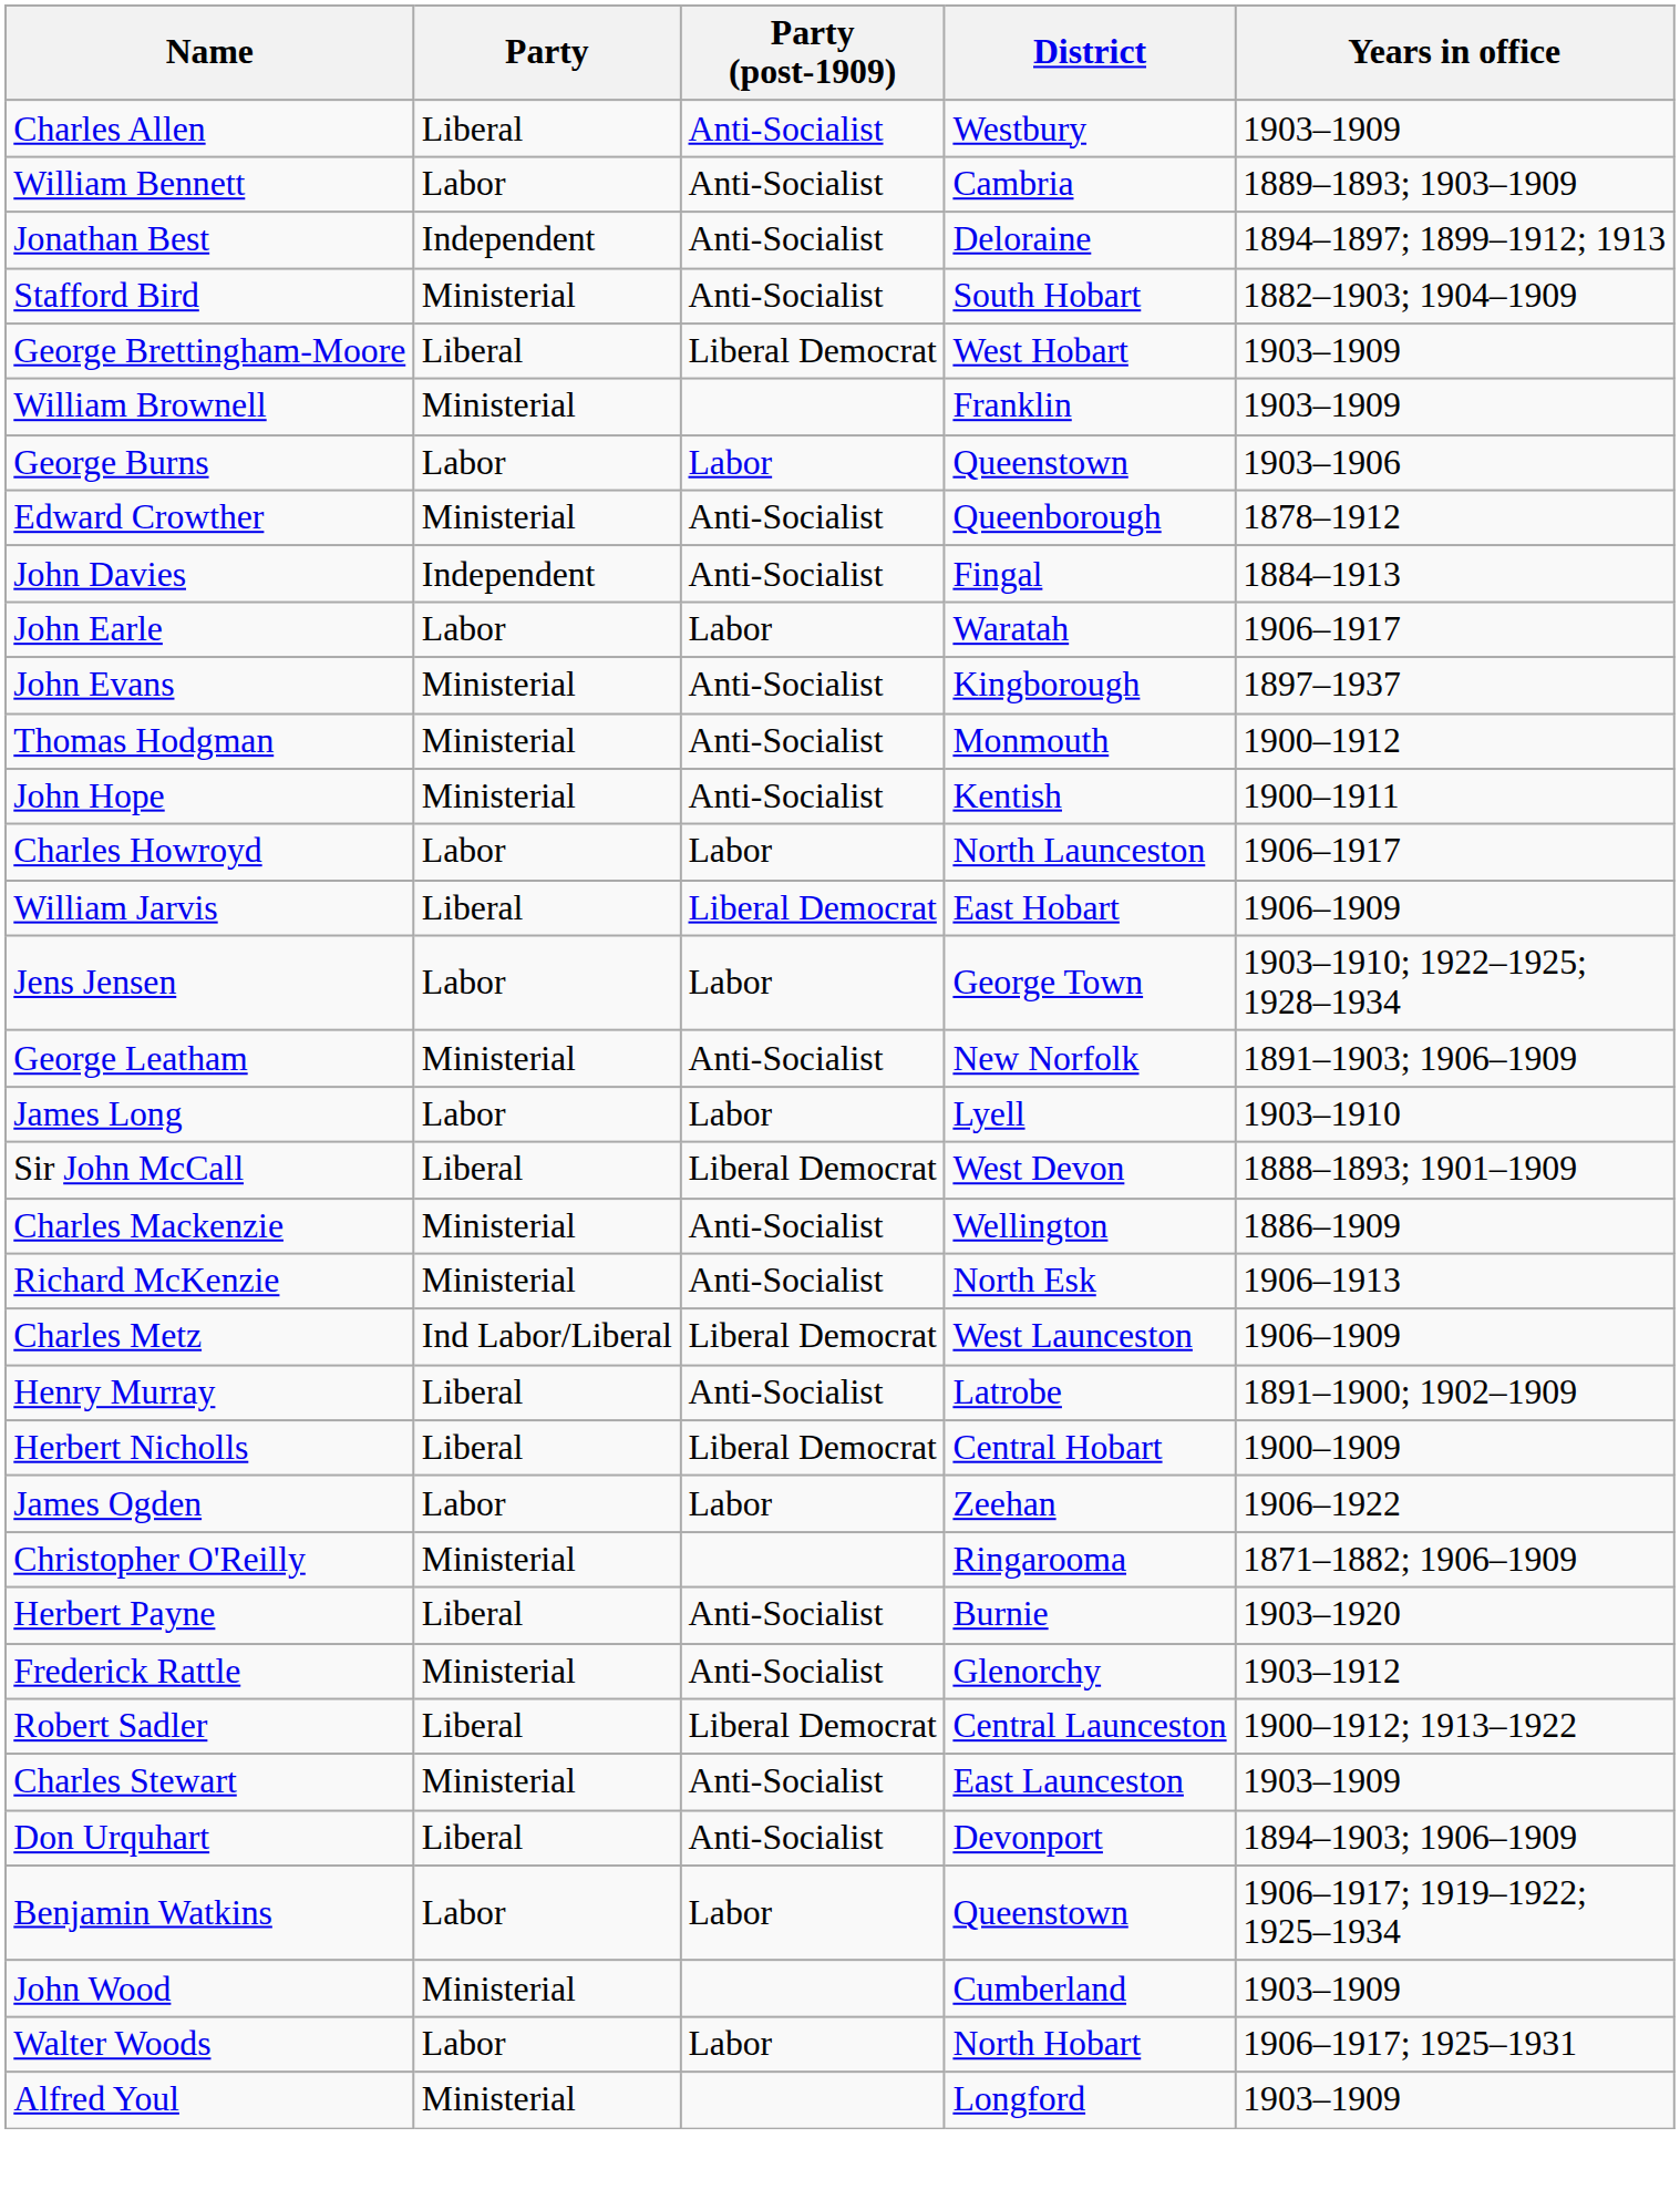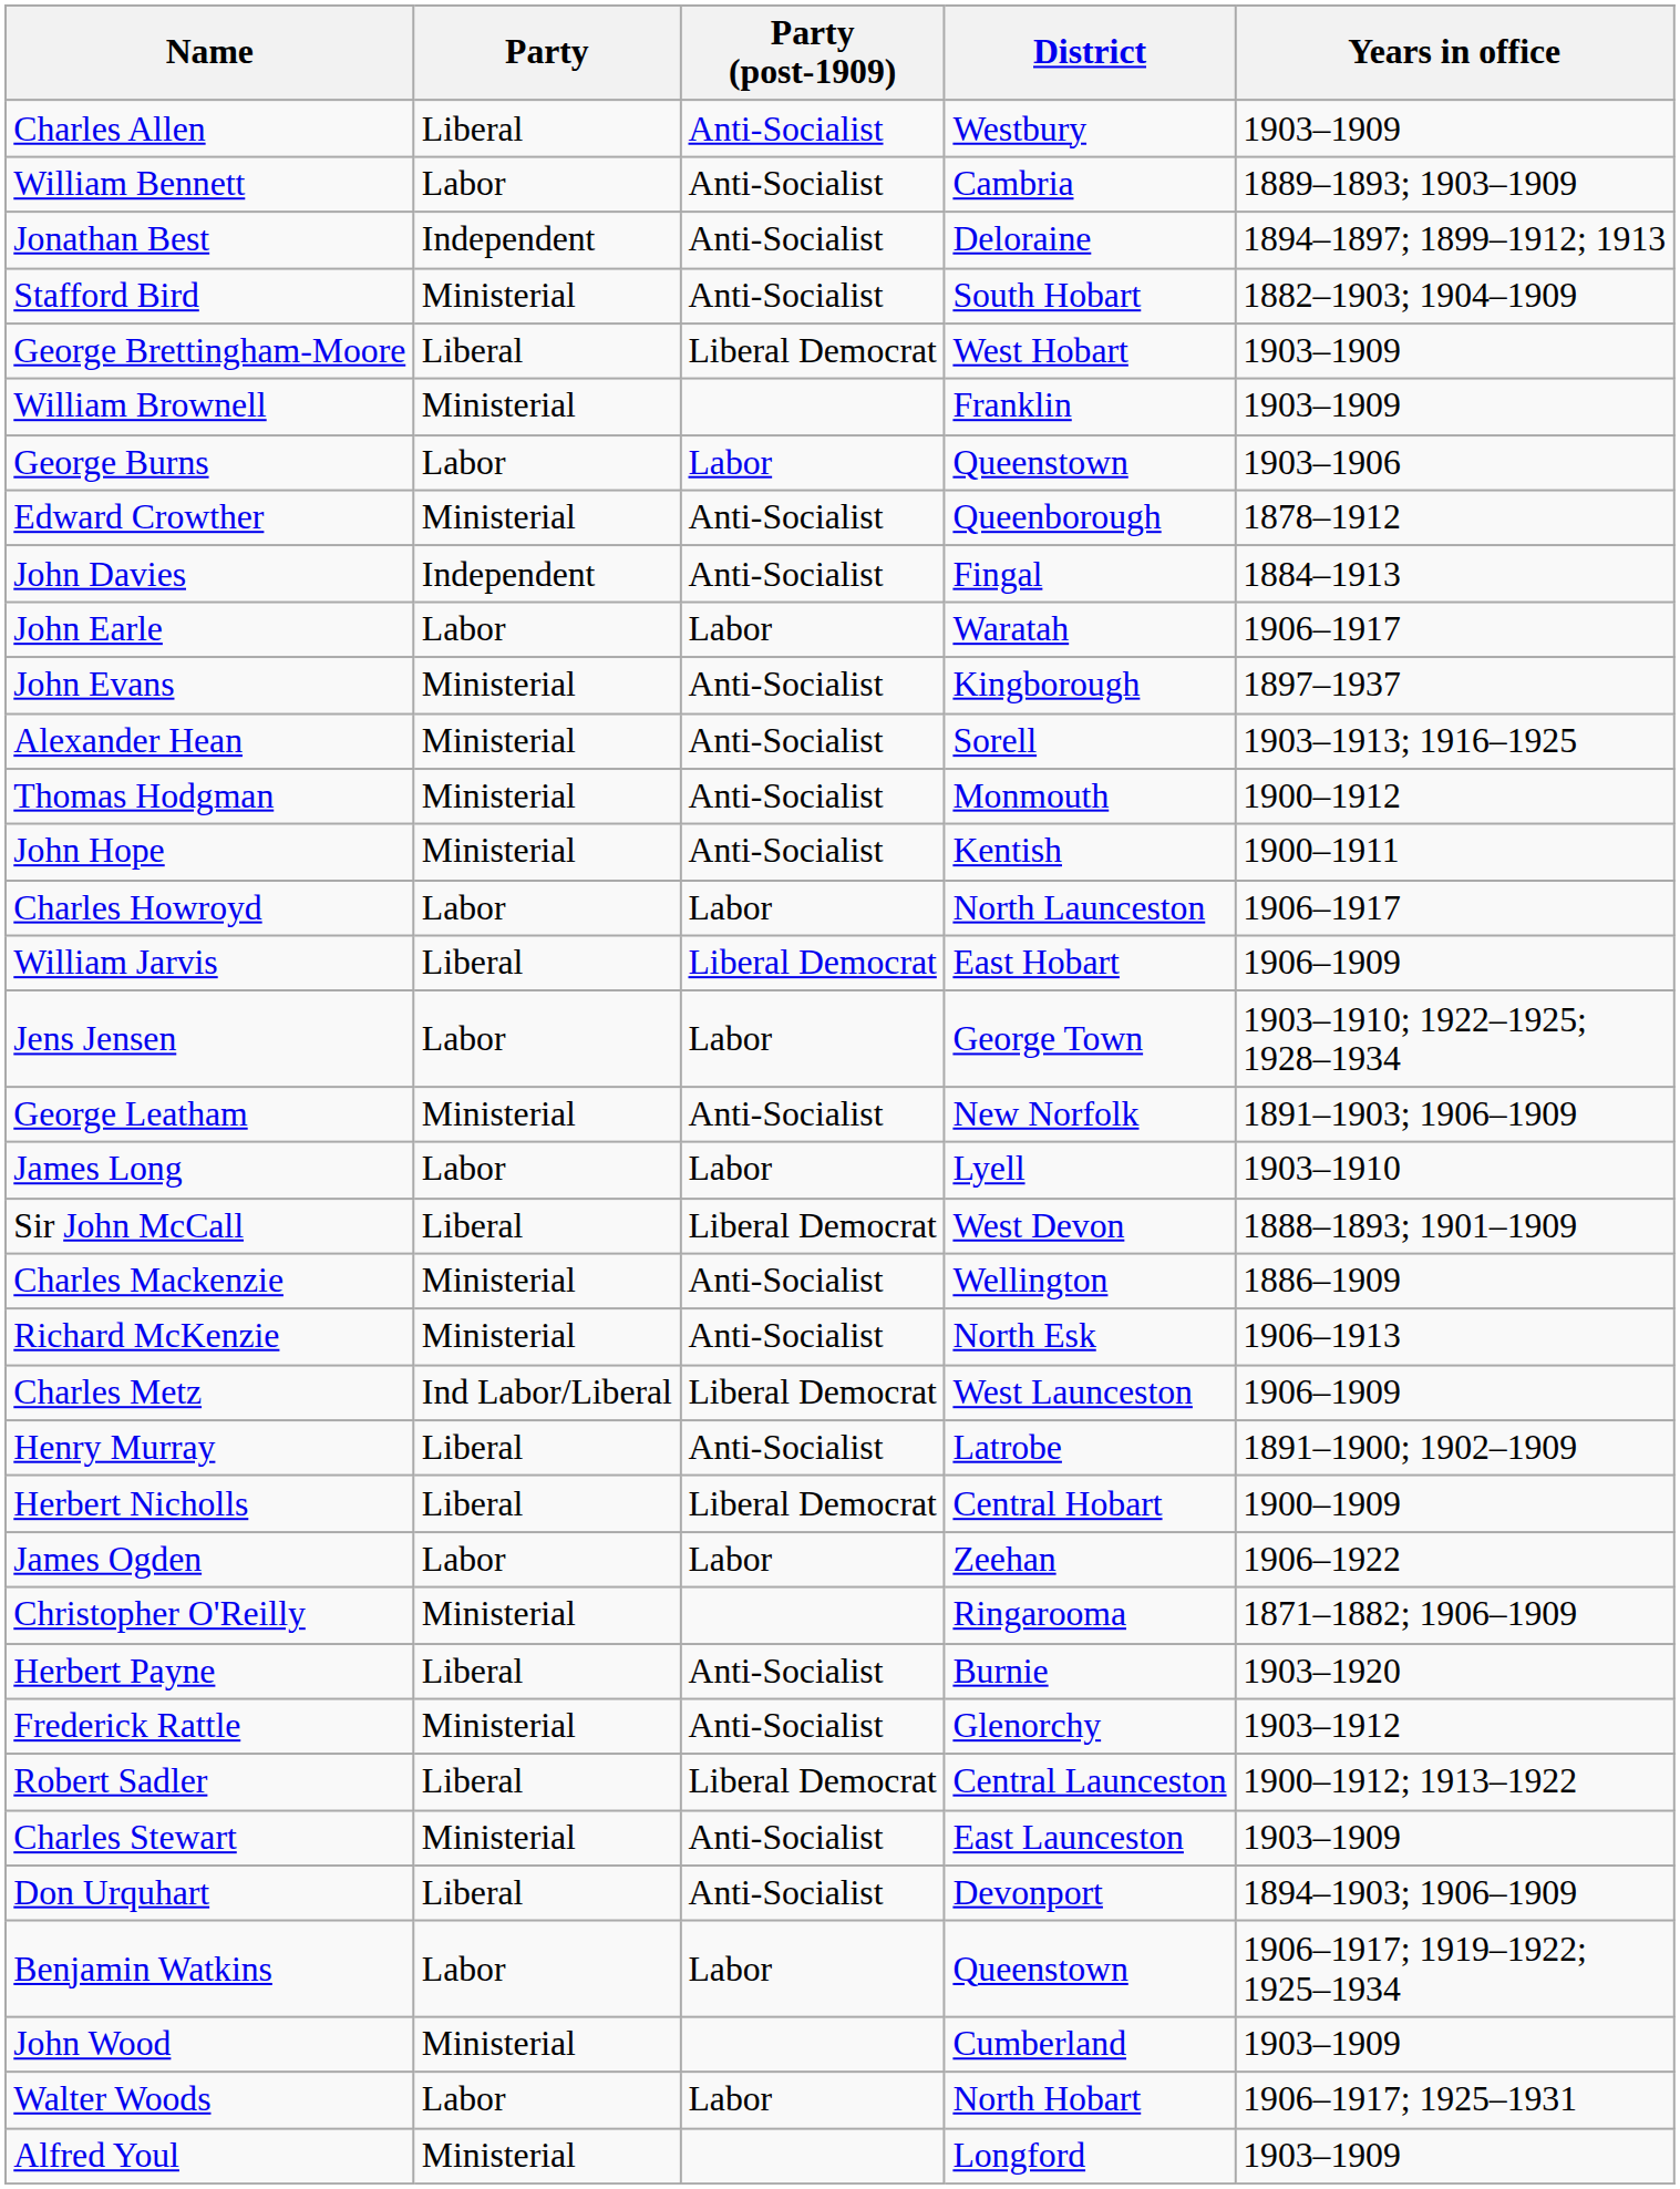 <table class="wikitable sortable">
 <tr>
 <th><strong>Name</strong></th>
 <th><strong>Party</strong></th>
 <th><strong>Party</strong><br>(post-1909)</th>
 <th><strong><a href='#'>District</a></strong></th>
 <th><strong>Years in office</strong></th>
 </tr>
 <tr>
 <td><a href='#'>Charles Allen</a></td>
 <td>Liberal</td>
 <td><a href='#'>Anti-Socialist</a></td>
 <td><a href='#'>Westbury</a></td>
 <td>1903–1909</td>
 </tr>
 <tr>
 <td><a href='#'>William Bennett</a></td>
 <td>Labor</td>
 <td>Anti-Socialist</td>
 <td><a href='#'>Cambria</a></td>
 <td>1889–1893; 1903–1909</td>
 </tr>
 <tr>
 <td><a href='#'>Jonathan Best</a></td>
 <td>Independent</td>
 <td>Anti-Socialist</td>
 <td><a href='#'>Deloraine</a></td>
 <td>1894–1897; 1899–1912; 1913</td>
 </tr>
 <tr>
 <td><a href='#'>Stafford Bird</a></td>
 <td>Ministerial</td>
 <td>Anti-Socialist</td>
 <td><a href='#'>South Hobart</a></td>
 <td>1882–1903; 1904–1909</td>
 </tr>
 <tr>
 <td><a href='#'>George Brettingham-Moore</a></td>
 <td>Liberal</td>
 <td>Liberal Democrat</td>
 <td><a href='#'>West Hobart</a></td>
 <td>1903–1909</td>
 </tr>
 <tr>
 <td><a href='#'>William Brownell</a></td>
 <td>Ministerial</td>
 <td></td>
 <td><a href='#'>Franklin</a></td>
 <td>1903–1909</td>
 </tr>
 <tr>
 <td><a href='#'>George Burns</a></td>
 <td>Labor</td>
 <td><a href='#'>Labor</a></td>
 <td><a href='#'>Queenstown</a></td>
 <td>1903–1906</td>
 </tr>
 <tr>
 <td><a href='#'>Edward Crowther</a></td>
 <td>Ministerial</td>
 <td>Anti-Socialist</td>
 <td><a href='#'>Queenborough</a></td>
 <td>1878–1912</td>
 </tr>
 <tr>
 <td><a href='#'>John Davies</a></td>
 <td>Independent</td>
 <td>Anti-Socialist</td>
 <td><a href='#'>Fingal</a></td>
 <td>1884–1913</td>
 </tr>
 <tr>
 <td><a href='#'>John Earle</a></td>
 <td>Labor</td>
 <td>Labor</td>
 <td><a href='#'>Waratah</a></td>
 <td>1906–1917</td>
 </tr>
 <tr>
 <td><a href='#'>John Evans</a></td>
 <td>Ministerial</td>
 <td>Anti-Socialist</td>
 <td><a href='#'>Kingborough</a></td>
 <td>1897–1937</td>
+</tr>
+<tr>
+<td><a href='#'>Alexander Hean</a></td>
+<td>Ministerial</td>
+<td>Anti-Socialist</td>
+<td><a href='#'>Sorell</a></td>
+<td>1903–1913; 1916–1925</td>
 </tr>
 <tr>
 <td><a href='#'>Thomas Hodgman</a></td>
 <td>Ministerial</td>
 <td>Anti-Socialist</td>
 <td><a href='#'>Monmouth</a></td>
 <td>1900–1912</td>
 </tr>
 <tr>
 <td><a href='#'>John Hope</a></td>
 <td>Ministerial</td>
 <td>Anti-Socialist</td>
 <td><a href='#'>Kentish</a></td>
 <td>1900–1911</td>
 </tr>
 <tr>
 <td><a href='#'>Charles Howroyd</a></td>
 <td>Labor</td>
 <td>Labor</td>
 <td><a href='#'>North Launceston</a></td>
 <td>1906–1917</td>
 </tr>
 <tr>
 <td><a href='#'>William Jarvis</a></td>
 <td>Liberal</td>
 <td><a href='#'>Liberal Democrat</a></td>
 <td><a href='#'>East Hobart</a></td>
 <td>1906–1909</td>
 </tr>
 <tr>
 <td><a href='#'>Jens Jensen</a></td>
 <td>Labor</td>
 <td>Labor</td>
 <td><a href='#'>George Town</a></td>
 <td>1903–1910; 1922–1925;<br>1928–1934</td>
 </tr>
 <tr>
 <td><a href='#'>George Leatham</a></td>
 <td>Ministerial</td>
 <td>Anti-Socialist</td>
 <td><a href='#'>New Norfolk</a></td>
 <td>1891–1903; 1906–1909</td>
 </tr>
 <tr>
 <td><a href='#'>James Long</a></td>
 <td>Labor</td>
 <td>Labor</td>
 <td><a href='#'>Lyell</a></td>
 <td>1903–1910</td>
 </tr>
 <tr>
 <td>Sir <a href='#'>John McCall</a></td>
 <td>Liberal</td>
 <td>Liberal Democrat</td>
 <td><a href='#'>West Devon</a></td>
 <td>1888–1893; 1901–1909</td>
 </tr>
 <tr>
 <td><a href='#'>Charles Mackenzie</a></td>
 <td>Ministerial</td>
 <td>Anti-Socialist</td>
 <td><a href='#'>Wellington</a></td>
 <td>1886–1909</td>
 </tr>
 <tr>
 <td><a href='#'>Richard McKenzie</a></td>
 <td>Ministerial</td>
 <td>Anti-Socialist</td>
 <td><a href='#'>North Esk</a></td>
 <td>1906–1913</td>
 </tr>
 <tr>
 <td><a href='#'>Charles Metz</a></td>
 <td>Ind Labor/Liberal</td>
 <td>Liberal Democrat</td>
 <td><a href='#'>West Launceston</a></td>
 <td>1906–1909</td>
 </tr>
 <tr>
 <td><a href='#'>Henry Murray</a></td>
 <td>Liberal</td>
 <td>Anti-Socialist</td>
 <td><a href='#'>Latrobe</a></td>
 <td>1891–1900; 1902–1909</td>
 </tr>
 <tr>
 <td><a href='#'>Herbert Nicholls</a></td>
 <td>Liberal</td>
 <td>Liberal Democrat</td>
 <td><a href='#'>Central Hobart</a></td>
 <td>1900–1909</td>
 </tr>
 <tr>
 <td><a href='#'>James Ogden</a></td>
 <td>Labor</td>
 <td>Labor</td>
 <td><a href='#'>Zeehan</a></td>
 <td>1906–1922</td>
 </tr>
 <tr>
 <td><a href='#'>Christopher O'Reilly</a></td>
 <td>Ministerial</td>
 <td></td>
 <td><a href='#'>Ringarooma</a></td>
 <td>1871–1882; 1906–1909</td>
 </tr>
 <tr>
 <td><a href='#'>Herbert Payne</a></td>
 <td>Liberal</td>
 <td>Anti-Socialist</td>
 <td><a href='#'>Burnie</a></td>
 <td>1903–1920</td>
 </tr>
 <tr>
 <td><a href='#'>Frederick Rattle</a></td>
 <td>Ministerial</td>
 <td>Anti-Socialist</td>
 <td><a href='#'>Glenorchy</a></td>
 <td>1903–1912</td>
 </tr>
 <tr>
 <td><a href='#'>Robert Sadler</a></td>
 <td>Liberal</td>
 <td>Liberal Democrat</td>
 <td><a href='#'>Central Launceston</a></td>
 <td>1900–1912; 1913–1922</td>
 </tr>
 <tr>
 <td><a href='#'>Charles Stewart</a></td>
 <td>Ministerial</td>
 <td>Anti-Socialist</td>
 <td><a href='#'>East Launceston</a></td>
 <td>1903–1909</td>
 </tr>
 <tr>
 <td><a href='#'>Don Urquhart</a></td>
 <td>Liberal</td>
 <td>Anti-Socialist</td>
 <td><a href='#'>Devonport</a></td>
 <td>1894–1903; 1906–1909</td>
 </tr>
 <tr>
 <td><a href='#'>Benjamin Watkins</a></td>
 <td>Labor</td>
 <td>Labor</td>
 <td><a href='#'>Queenstown</a></td>
 <td>1906–1917; 1919–1922;<br>1925–1934</td>
 </tr>
 <tr>
 <td><a href='#'>John Wood</a></td>
 <td>Ministerial</td>
 <td></td>
 <td><a href='#'>Cumberland</a></td>
 <td>1903–1909</td>
 </tr>
 <tr>
 <td><a href='#'>Walter Woods</a></td>
 <td>Labor</td>
 <td>Labor</td>
 <td><a href='#'>North Hobart</a></td>
 <td>1906–1917; 1925–1931</td>
 </tr>
 <tr>
 <td><a href='#'>Alfred Youl</a></td>
 <td>Ministerial</td>
 <td></td>
 <td><a href='#'>Longford</a></td>
 <td>1903–1909</td>
 </tr>
 </table>
